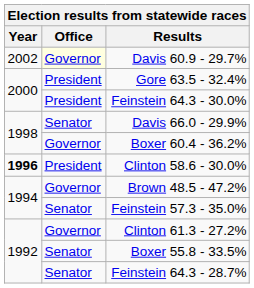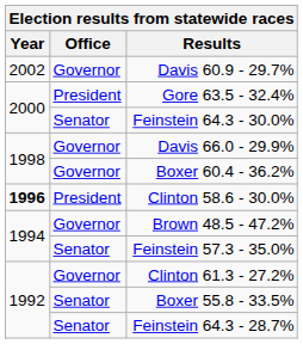 <table class="wikitable" style="font-size:95%;">
 <tr>
 <th colspan="3">Election results from statewide races</th>
 </tr>
 <tr>
 <th>Year</th>
 <th>Office</th>
 <th>Results</th>
 </tr>
 <tr>
 <td rowspan=1>2002</td>
-<td style="background: lightyellow;"><a href='#'>Governor</a></td>
+<td><a href='#'>Governor</a></td>
 <td align="right" ><a href='#'>Davis</a> 60.9 - 29.7%</td>
 </tr>
 <tr>
 <td rowspan=2>2000</td>
 <td><a href='#'>President</a></td>
 <td align="right" ><a href='#'>Gore</a> 63.5 - 32.4%</td>
 </tr>
 <tr>
-<td><a href='#'>President</a></td>
+<td><a href='#'>Senator</a></td>
 <td align="right" ><a href='#'>Feinstein</a> 64.3 - 30.0%</td>
 </tr>
 <tr>
 <td rowspan=2>1998</td>
-<td><a href='#'>Senator</a></td>
+<td><a href='#'>Governor</a></td>
 <td align="right" ><a href='#'>Davis</a> 66.0 - 29.9%</td>
 </tr>
 <tr>
 <td><a href='#'>Governor</a></td>
 <td align="right" ><a href='#'>Boxer</a> 60.4 - 36.2%</td>
 </tr>
 <tr>
 <td rowspan=1><strong>1996</strong></td>
 <td><a href='#'>President</a></td>
 <td align="right" ><a href='#'>Clinton</a> 58.6 - 30.0%</td>
 </tr>
 <tr>
 <td rowspan=2>1994</td>
 <td><a href='#'>Governor</a></td>
 <td align="right" ><a href='#'>Brown</a> 48.5 - 47.2%</td>
 </tr>
 <tr>
 <td><a href='#'>Senator</a></td>
 <td align="right" ><a href='#'>Feinstein</a> 57.3 - 35.0%</td>
 </tr>
 <tr>
 <td rowspan=3>1992</td>
 <td><a href='#'>Governor</a></td>
 <td align="right" ><a href='#'>Clinton</a> 61.3 - 27.2%</td>
 </tr>
 <tr>
 <td><a href='#'>Senator</a></td>
 <td align="right" ><a href='#'>Boxer</a> 55.8 - 33.5%</td>
 </tr>
 <tr>
 <td><a href='#'>Senator</a></td>
 <td align="right" ><a href='#'>Feinstein</a> 64.3 - 28.7%</td>
 </tr>
 </table>
